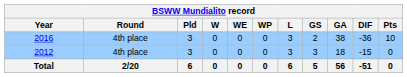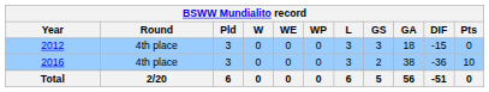 <table class="wikitable" style="text-align: center;font-size:90%;">
 <tr>
 <th colspan=11><a href='#'>BSWW Mundialito</a> record</th>
 </tr>
 <tr>
 <th width=125>Year</th>
 <th width=150>Round</th>
 <th width=35>Pld</th>
 <th width=35>W</th>
 <th width=35>WE</th>
 <th width=35>WP</th>
 <th width=35>L</th>
 <th width=35>GS</th>
 <th width=35>GA</th>
 <th width=35>DIF</th>
 <th width=35>Pts</th>
 </tr>
 <tr bgcolor=#9acdff>
+<td> <a href='#'>2012</a></td>
+<td>4th place</td>
+<td>3</td>
+<td>0</td>
+<td>0</td>
+<td>0</td>
+<td>3</td>
+<td>3</td>
+<td>18</td>
+<td>-15</td>
+<td>0</td>
+</tr>
+<tr bgcolor=#9acdff>
 <td> <a href='#'>2016</a></td>
 <td>4th place</td>
 <td>3</td>
 <td>0</td>
 <td>0</td>
 <td>0</td>
 <td>3</td>
 <td>2</td>
 <td>38</td>
 <td>-36</td>
 <td>10</td>
-</tr>
-<tr bgcolor=#9acdff>
-<td> <a href='#'>2012</a></td>
-<td>4th place</td>
-<td>3</td>
-<td>0</td>
-<td>0</td>
-<td>0</td>
-<td>3</td>
-<td>3</td>
-<td>18</td>
-<td>-15</td>
-<td>0</td>
 </tr>
 <tr>
 <th><strong>Total</strong></th>
 <th>2/20</th>
 <th>6</th>
 <th>0</th>
 <th>0</th>
 <th>0</th>
 <th>6</th>
 <th>5</th>
 <th>56</th>
 <th>-51</th>
 <th>0</th>
 </tr>
 </table>
